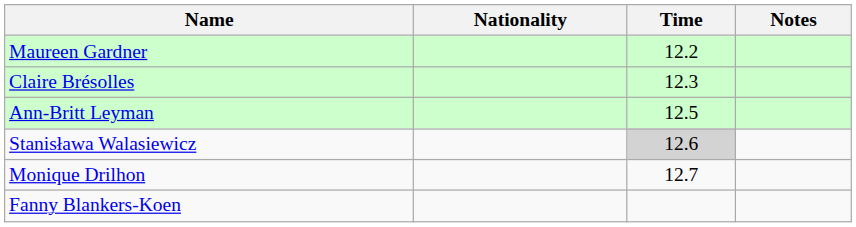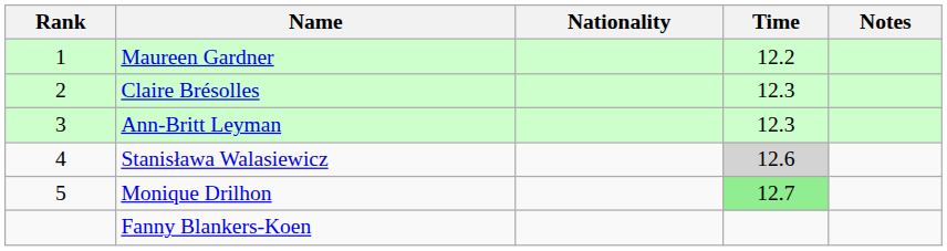 <table class="wikitable sortable" style="text-align:center;width: 55%">
 <tr>
+<th>Rank</th>
 <th>Name</th>
 <th>Nationality</th>
 <th>Time</th>
 <th>Notes</th>
 </tr>
 <tr bgcolor=ccffcc>
+<td>1</td>
 <td align=left><a href='#'>Maureen Gardner</a></td>
 <td align=left></td>
 <td>12.2</td>
 <td></td>
 </tr>
 <tr bgcolor=ccffcc>
+<td>2</td>
 <td align=left><a href='#'>Claire Brésolles</a></td>
 <td align=left></td>
 <td>12.3</td>
 <td></td>
 </tr>
 <tr bgcolor=ccffcc>
+<td>3</td>
 <td align=left><a href='#'>Ann-Britt Leyman</a></td>
 <td align=left></td>
-<td>12.5</td>
+<td>12.3</td>
 <td></td>
 </tr>
 <tr>
+<td>4</td>
 <td align=left><a href='#'>Stanisława Walasiewicz</a></td>
 <td align=left></td>
 <td style="background: lightgrey;">12.6</td>
 <td></td>
 </tr>
 <tr>
+<td>5</td>
 <td align=left><a href='#'>Monique Drilhon</a></td>
 <td align=left></td>
-<td>12.7</td>
+<td style="background: lightgreen;">12.7</td>
 <td></td>
 </tr>
 <tr>
+<td></td>
 <td align=left><a href='#'>Fanny Blankers-Koen</a></td>
 <td align=left></td>
 <td></td>
 <td></td>
 </tr>
 </table>
